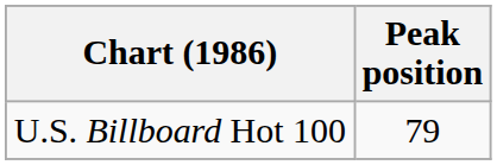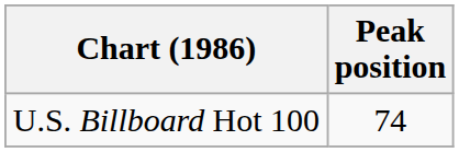 <table class="wikitable">
 <tr>
 <th>Chart (1986)</th>
 <th>Peak<br>position</th>
 </tr>
 <tr>
 <td>U.S. <em>Billboard</em> Hot 100</td>
-<td style="text-align:center;">79</td>
+<td style="text-align:center;">74</td>
 </tr>
 </table>
